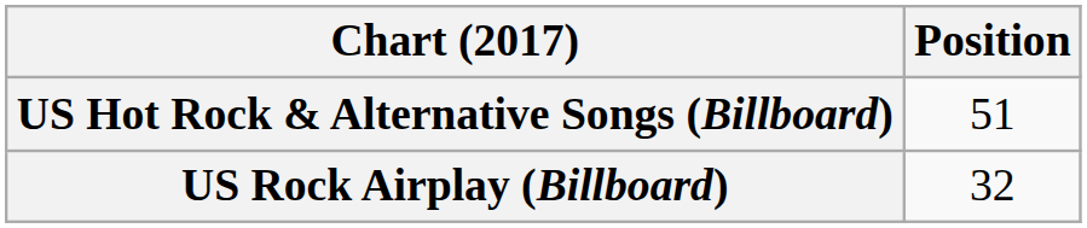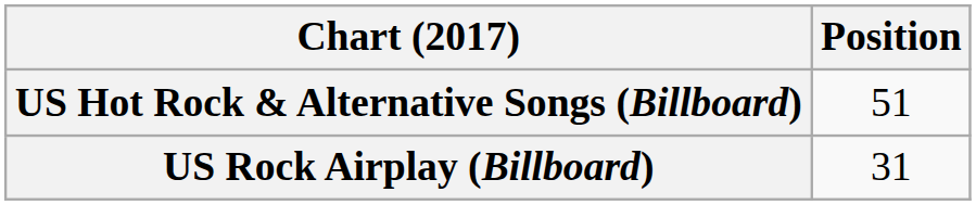 <table class="wikitable plainrowheaders" style="text-align:center">
 <tr>
 <th scope="col">Chart (2017)</th>
 <th scope="col">Position</th>
 </tr>
 <tr>
 <th scope="row">US Hot Rock & Alternative Songs (<em>Billboard</em>)</th>
 <td>51</td>
 </tr>
 <tr>
 <th scope="row">US Rock Airplay (<em>Billboard</em>)</th>
-<td>32</td>
+<td>31</td>
 </tr>
 </table>
